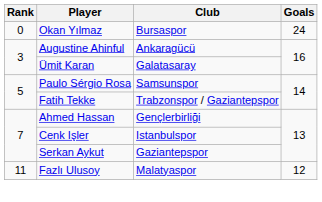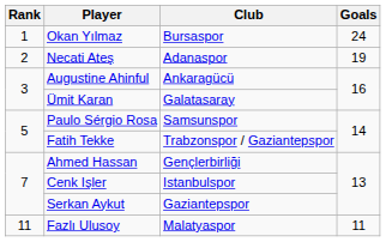 <table class="wikitable" style="text-align:left">
 <tr>
 <th>Rank</th>
 <th>Player</th>
 <th>Club</th>
 <th>Goals</th>
 </tr>
 <tr>
-<td align=center>0</td>
+<td align=center>1</td>
 <td> <a href='#'>Okan Yılmaz</a></td>
 <td><a href='#'>Bursaspor</a></td>
 <td align=center>24</td>
+</tr>
+<tr>
+<td align=center>2</td>
+<td> <a href='#'>Necati Ateş</a></td>
+<td><a href='#'>Adanaspor</a></td>
+<td align=center>19</td>
 </tr>
 <tr>
 <td rowspan="2" align=center>3</td>
 <td> <a href='#'>Augustine Ahinful</a></td>
 <td><a href='#'>Ankaragücü</a></td>
 <td rowspan="2" align=center>16</td>
 </tr>
 <tr>
 <td> <a href='#'>Ümit Karan</a></td>
 <td><a href='#'>Galatasaray</a></td>
 </tr>
 <tr>
 <td rowspan="2" align=center>5</td>
 <td> <a href='#'>Paulo Sérgio Rosa</a></td>
 <td><a href='#'>Samsunspor</a></td>
 <td rowspan="2" align=center>14</td>
 </tr>
 <tr>
 <td> <a href='#'>Fatih Tekke</a></td>
 <td><a href='#'>Trabzonspor</a> / <a href='#'>Gaziantepspor</a></td>
 </tr>
 <tr>
 <td rowspan="3" align=center>7</td>
 <td> <a href='#'>Ahmed Hassan</a></td>
 <td><a href='#'>Gençlerbirliği</a></td>
 <td rowspan="3" align=center>13</td>
 </tr>
 <tr>
 <td> <a href='#'>Cenk Işler</a></td>
 <td><a href='#'>Istanbulspor</a></td>
 </tr>
 <tr>
 <td> <a href='#'>Serkan Aykut</a></td>
 <td><a href='#'>Gaziantepspor</a></td>
 </tr>
 <tr>
 <td align=center>11</td>
 <td> <a href='#'>Fazlı Ulusoy</a></td>
 <td><a href='#'>Malatyaspor</a></td>
-<td align=center>12</td>
+<td align=center>11</td>
 </tr>
 </table>
